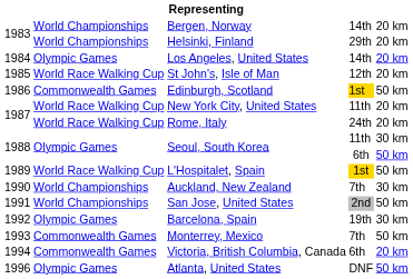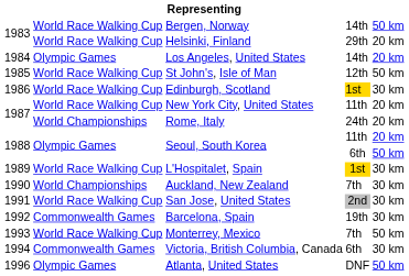 <table>
 <tr>
 <th colspan="5">Representing </th>
 </tr>
 <tr>
 <td rowspan=2>1983</td>
-<td><a href='#'>World Championships</a></td>
+<td><a href='#'>World Race Walking Cup</a></td>
 <td><a href='#'>Bergen, Norway</a></td>
 <td>14th</td>
-<td>20 km</td>
+<td><a href='#'>50 km</a></td>
 </tr>
 <tr>
-<td><a href='#'>World Championships</a></td>
+<td><a href='#'>World Race Walking Cup</a></td>
 <td><a href='#'>Helsinki, Finland</a></td>
 <td>29th</td>
 <td>20 km</td>
 </tr>
 <tr>
 <td>1984</td>
 <td><a href='#'>Olympic Games</a></td>
 <td><a href='#'>Los Angeles</a>, <a href='#'>United States</a></td>
 <td>14th</td>
 <td><a href='#'>20 km</a></td>
 </tr>
 <tr>
 <td>1985</td>
 <td><a href='#'>World Race Walking Cup</a></td>
 <td><a href='#'>St John's</a>, <a href='#'>Isle of Man</a></td>
 <td>12th</td>
-<td>20 km</td>
+<td>50 km</td>
 </tr>
 <tr>
 <td>1986</td>
-<td><a href='#'>Commonwealth Games</a></td>
+<td><a href='#'>World Race Walking Cup</a></td>
 <td><a href='#'>Edinburgh, Scotland</a></td>
 <td bgcolor="gold">1st</td>
-<td>50 km</td>
+<td>30 km</td>
 </tr>
 <tr>
 <td rowspan=2>1987</td>
 <td><a href='#'>World Race Walking Cup</a></td>
 <td><a href='#'>New York City</a>, <a href='#'>United States</a></td>
 <td>11th</td>
 <td>20 km</td>
 </tr>
 <tr>
-<td><a href='#'>World Race Walking Cup</a></td>
+<td><a href='#'>World Championships</a></td>
 <td><a href='#'>Rome, Italy</a></td>
 <td>24th</td>
 <td>20 km</td>
 </tr>
 <tr>
 <td rowspan=2>1988</td>
 <td rowspan=2><a href='#'>Olympic Games</a></td>
 <td rowspan=2><a href='#'>Seoul, South Korea</a></td>
 <td>11th</td>
-<td>30 km</td>
+<td><a href='#'>20 km</a></td>
 </tr>
 <tr>
 <td align="center">6th</td>
 <td><a href='#'>50 km</a></td>
 </tr>
 <tr>
 <td>1989</td>
 <td><a href='#'>World Race Walking Cup</a></td>
 <td><a href='#'>L'Hospitalet</a>, <a href='#'>Spain</a></td>
 <td bgcolor="gold" align="center">1st</td>
-<td>50 km</td>
+<td>30 km</td>
 </tr>
 <tr>
 <td>1990</td>
 <td><a href='#'>World Championships</a></td>
 <td><a href='#'>Auckland, New Zealand</a></td>
 <td>7th</td>
 <td>30 km</td>
 </tr>
 <tr>
 <td>1991</td>
-<td><a href='#'>World Championships</a></td>
+<td><a href='#'>World Race Walking Cup</a></td>
 <td><a href='#'>San Jose</a>, <a href='#'>United States</a></td>
 <td bgcolor="silver" align="center">2nd</td>
-<td>50 km</td>
+<td>30 km</td>
 </tr>
 <tr>
 <td>1992</td>
-<td><a href='#'>Olympic Games</a></td>
+<td><a href='#'>Commonwealth Games</a></td>
 <td><a href='#'>Barcelona, Spain</a></td>
 <td>19th</td>
 <td>30 km</td>
 </tr>
 <tr>
 <td>1993</td>
-<td><a href='#'>Commonwealth Games</a></td>
+<td><a href='#'>World Race Walking Cup</a></td>
 <td><a href='#'>Monterrey, Mexico</a></td>
 <td>7th</td>
 <td>50 km</td>
 </tr>
 <tr>
 <td>1994</td>
 <td><a href='#'>Commonwealth Games</a></td>
 <td><a href='#'>Victoria, British Columbia</a>, Canada</td>
 <td>6th</td>
-<td><a href='#'>20 km</a></td>
+<td>30 km</td>
 </tr>
 <tr>
 <td>1996</td>
 <td><a href='#'>Olympic Games</a></td>
 <td><a href='#'>Atlanta</a>, <a href='#'>United States</a></td>
 <td align="center">DNF</td>
 <td><a href='#'>50 km</a></td>
 </tr>
 </table>
